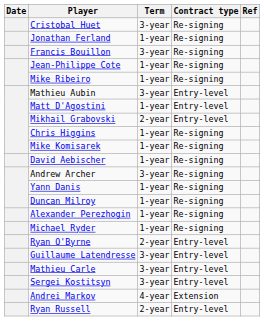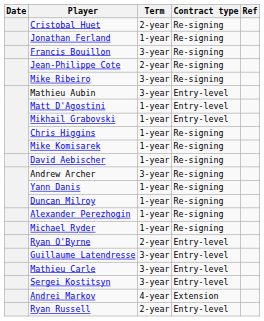 <table class="wikitable plainrowheaders">
 <tr style="background:#ddd; text-align:center;">
 <th>Date</th>
 <th>Player</th>
 <th>Term</th>
 <th>Contract type</th>
 <th>Ref</th>
 </tr>
 <tr>
 <th scope="row"></th>
 <td><a href='#'>Cristobal Huet</a></td>
-<td>3-year</td>
+<td>2-year</td>
 <td>Re-signing</td>
 <td></td>
 </tr>
 <tr>
 <th scope="row"></th>
 <td><a href='#'>Jonathan Ferland</a></td>
 <td>1-year</td>
 <td>Re-signing</td>
 <td></td>
 </tr>
 <tr>
 <th scope="row"></th>
 <td><a href='#'>Francis Bouillon</a></td>
 <td>3-year</td>
 <td>Re-signing</td>
 <td></td>
 </tr>
 <tr>
 <th scope="row" rowspan=2></th>
 <td><a href='#'>Jean-Philippe Cote</a></td>
-<td>1-year</td>
+<td>2-year</td>
 <td>Re-signing</td>
 <td></td>
 </tr>
 <tr>
 <td><a href='#'>Mike Ribeiro</a></td>
-<td>1-year</td>
+<td>3-year</td>
 <td>Re-signing</td>
 <td></td>
 </tr>
 <tr>
 <th scope="row" rowspan=5></th>
 <td>Mathieu Aubin</td>
 <td>3-year</td>
 <td>Entry-level</td>
 <td></td>
 </tr>
 <tr>
 <td><a href='#'>Matt D'Agostini</a></td>
 <td>1-year</td>
 <td>Entry-level</td>
 <td></td>
 </tr>
 <tr>
 <td><a href='#'>Mikhail Grabovski</a></td>
-<td>2-year</td>
+<td>1-year</td>
 <td>Entry-level</td>
 <td></td>
 </tr>
 <tr>
 <td><a href='#'>Chris Higgins</a></td>
 <td>1-year</td>
 <td>Re-signing</td>
 <td></td>
 </tr>
 <tr>
 <td><a href='#'>Mike Komisarek</a></td>
 <td>1-year</td>
 <td>Re-signing</td>
 <td></td>
 </tr>
 <tr>
 <th scope="row"></th>
 <td><a href='#'>David Aebischer</a></td>
 <td>1-year</td>
 <td>Re-signing</td>
 <td></td>
 </tr>
 <tr>
 <th scope="row" rowspan=3></th>
 <td>Andrew Archer</td>
 <td>3-year</td>
 <td>Re-signing</td>
 <td></td>
 </tr>
 <tr>
 <td><a href='#'>Yann Danis</a></td>
 <td>1-year</td>
 <td>Re-signing</td>
 <td></td>
 </tr>
 <tr>
 <td><a href='#'>Duncan Milroy</a></td>
 <td>1-year</td>
 <td>Re-signing</td>
 <td></td>
 </tr>
 <tr>
 <th scope="row"></th>
 <td><a href='#'>Alexander Perezhogin</a></td>
 <td>1-year</td>
 <td>Re-signing</td>
 <td></td>
 </tr>
 <tr>
 <th scope="row"></th>
 <td><a href='#'>Michael Ryder</a></td>
 <td>1-year</td>
 <td>Re-signing</td>
 <td></td>
 </tr>
 <tr>
 <th scope="row"></th>
 <td><a href='#'>Ryan O'Byrne</a></td>
 <td>2-year</td>
 <td>Entry-level</td>
 <td></td>
 </tr>
 <tr>
 <th scope="row"></th>
 <td><a href='#'>Guillaume Latendresse</a></td>
 <td>3-year</td>
 <td>Entry-level</td>
 <td></td>
 </tr>
 <tr>
 <th scope="row"></th>
 <td><a href='#'>Mathieu Carle</a></td>
 <td>3-year</td>
 <td>Entry-level</td>
 <td></td>
 </tr>
 <tr>
 <th scope="row"></th>
 <td><a href='#'>Sergei Kostitsyn</a></td>
 <td>3-year</td>
 <td>Entry-level</td>
 <td></td>
 </tr>
 <tr>
 <th scope="row"></th>
 <td><a href='#'>Andrei Markov</a></td>
 <td>4-year</td>
 <td>Extension</td>
 <td></td>
 </tr>
 <tr>
 <th scope="row"></th>
 <td><a href='#'>Ryan Russell</a></td>
 <td>2-year</td>
 <td>Entry-level</td>
 <td></td>
 </tr>
 </table>
